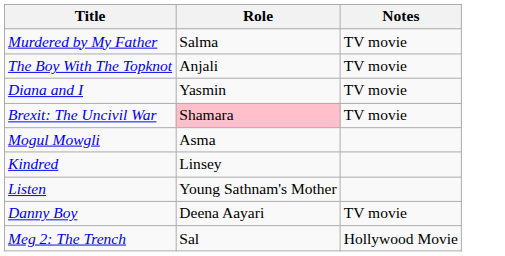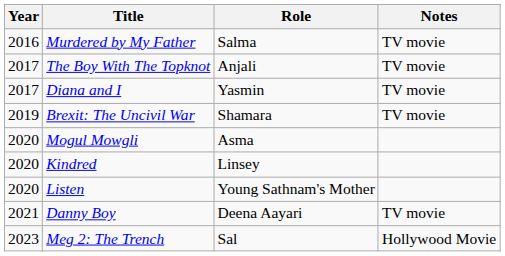 <table class="wikitable sortable">
 <tr>
+<th>Year</th>
 <th>Title</th>
 <th>Role</th>
 <th class="unsortable">Notes</th>
 </tr>
 <tr>
+<td>2016</td>
 <td><em><a href='#'>Murdered by My Father</a></em></td>
 <td>Salma</td>
 <td>TV movie</td>
 </tr>
 <tr>
+<td>2017</td>
 <td><em><a href='#'>The Boy With The Topknot</a></em></td>
 <td>Anjali</td>
 <td>TV movie</td>
 </tr>
 <tr>
+<td>2017</td>
 <td><em><a href='#'>Diana and I</a></em></td>
 <td>Yasmin</td>
 <td>TV movie</td>
 </tr>
 <tr>
+<td>2019</td>
 <td><em><a href='#'>Brexit: The Uncivil War</a></em></td>
-<td style="background: pink;">Shamara</td>
+<td>Shamara</td>
 <td>TV movie</td>
 </tr>
 <tr>
+<td>2020</td>
 <td><em><a href='#'>Mogul Mowgli</a></em></td>
 <td>Asma</td>
 <td></td>
 </tr>
 <tr>
+<td>2020</td>
 <td><em><a href='#'>Kindred</a></em></td>
 <td>Linsey</td>
 <td></td>
 </tr>
 <tr>
+<td>2020</td>
 <td><em><a href='#'>Listen</a></em></td>
 <td>Young Sathnam's Mother</td>
 <td></td>
 </tr>
 <tr>
+<td>2021</td>
 <td><em><a href='#'>Danny Boy</a></em></td>
 <td>Deena Aayari</td>
 <td>TV movie</td>
 </tr>
 <tr>
+<td>2023</td>
 <td><em><a href='#'>Meg 2: The Trench</a></em></td>
 <td>Sal</td>
 <td>Hollywood Movie</td>
 </tr>
 </table>
